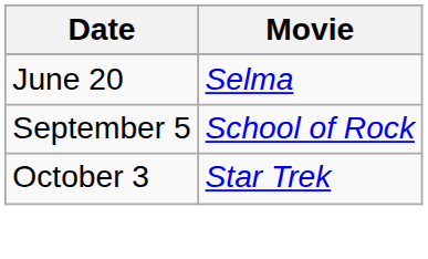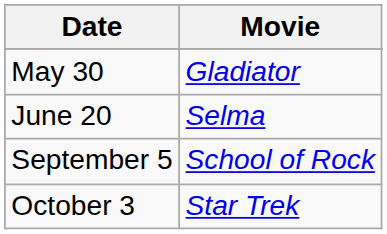 <table class="wikitable plainrowheaders">
 <tr>
 <th scope="col">Date</th>
 <th scope="col">Movie</th>
 </tr>
 <tr>
+</tr>
+<tr>
+<td>May 30</td>
+<td><em><a href='#'>Gladiator</a></em></td>
 </tr>
 <tr>
 <td>June 20</td>
 <td><em><a href='#'>Selma</a></em></td>
 </tr>
 <tr>
 <td>September 5</td>
 <td><em><a href='#'>School of Rock</a></em></td>
 </tr>
 <tr>
 <td>October 3</td>
 <td><em><a href='#'>Star Trek</a></em></td>
 </tr>
 </table>
